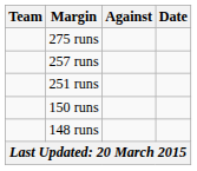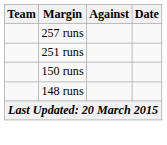 <table class="wikitable sortable" style="text-align:center">
 <tr>
 <th>Team</th>
 <th>Margin</th>
 <th>Against</th>
 <th class="unsortable">Date</th>
-</tr>
-<tr>
-<td style="text-align:left"></td>
-<td style="text-align:left">275 runs</td>
-<td style="text-align:left"></td>
-<td></td>
 </tr>
 <tr>
 <td style="text-align:left"></td>
 <td style="text-align:left">257 runs</td>
 <td style="text-align:left"></td>
 <td></td>
 </tr>
 <tr>
 <td style="text-align:left"></td>
 <td style="text-align:left">251 runs</td>
 <td style="text-align:left"></td>
 <td></td>
 </tr>
 <tr>
 <td style="text-align:left"></td>
 <td style="text-align:left">150 runs</td>
 <td style="text-align:left"></td>
 <td></td>
 </tr>
 <tr>
 <td style="text-align:left"></td>
 <td style="text-align:left">148 runs</td>
 <td style="text-align:left"></td>
 <td></td>
 </tr>
 <tr>
 <th colspan=4><em>Last Updated: 20 March 2015</em></th>
 </tr>
 </table>
